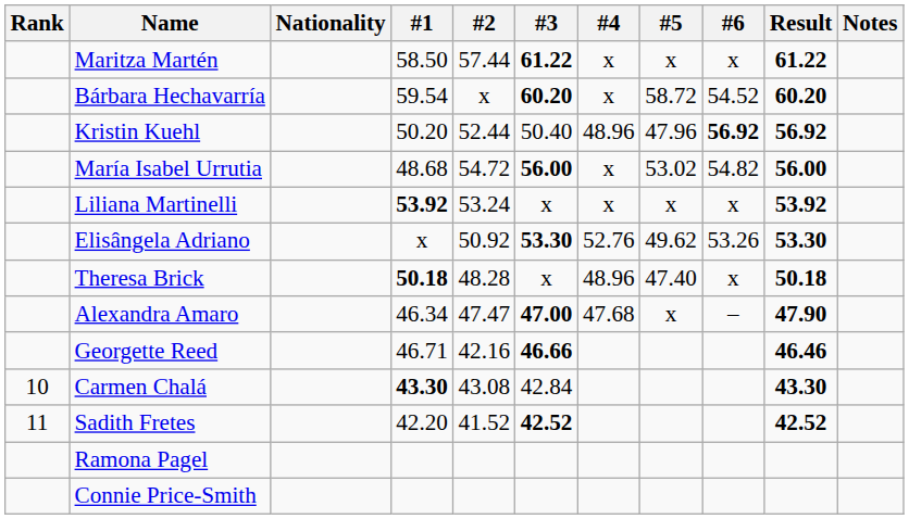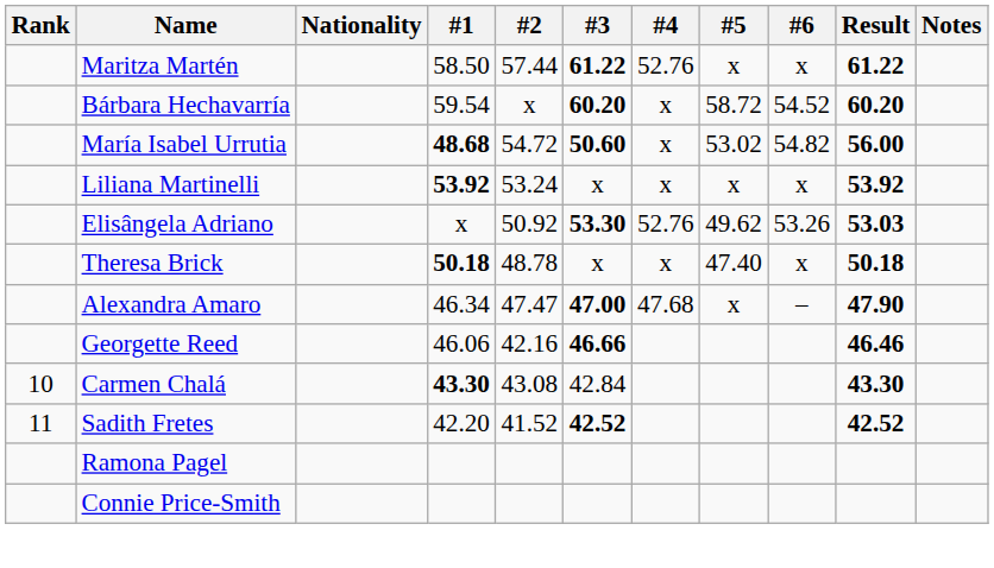 <table class="wikitable sortable" style="text-align:center">
 <tr>
 <th>Rank</th>
 <th>Name</th>
 <th>Nationality</th>
 <th>#1</th>
 <th>#2</th>
 <th>#3</th>
 <th>#4</th>
 <th>#5</th>
 <th>#6</th>
 <th>Result</th>
 <th>Notes</th>
 </tr>
 <tr>
 <td></td>
 <td align=left><a href='#'>Maritza Martén</a></td>
 <td align=left></td>
 <td>58.50</td>
 <td>57.44</td>
 <td><strong>61.22</strong></td>
-<td>x</td>
+<td>52.76</td>
 <td>x</td>
 <td>x</td>
 <td><strong>61.22</strong></td>
 <td></td>
 </tr>
 <tr>
 <td></td>
 <td align=left><a href='#'>Bárbara Hechavarría</a></td>
 <td align=left></td>
 <td>59.54</td>
 <td>x</td>
 <td><strong>60.20</strong></td>
 <td>x</td>
 <td>58.72</td>
 <td>54.52</td>
 <td><strong>60.20</strong></td>
 <td></td>
 </tr>
 <tr>
 <td></td>
-<td align=left><a href='#'>Kristin Kuehl</a></td>
-<td align=left></td>
-<td>50.20</td>
-<td>52.44</td>
-<td>50.40</td>
-<td>48.96</td>
-<td>47.96</td>
-<td><strong>56.92</strong></td>
-<td><strong>56.92</strong></td>
-<td></td>
-</tr>
-<tr>
-<td></td>
 <td align=left><a href='#'>María Isabel Urrutia</a></td>
 <td align=left></td>
-<td>48.68</td>
+<td><strong>48.68</strong></td>
 <td>54.72</td>
-<td><strong>56.00</strong></td>
+<td><strong>50.60</strong></td>
 <td>x</td>
 <td>53.02</td>
 <td>54.82</td>
 <td><strong>56.00</strong></td>
 <td></td>
 </tr>
 <tr>
 <td></td>
 <td align=left><a href='#'>Liliana Martinelli</a></td>
 <td align=left></td>
 <td><strong>53.92</strong></td>
 <td>53.24</td>
 <td>x</td>
 <td>x</td>
 <td>x</td>
 <td>x</td>
 <td><strong>53.92</strong></td>
 <td></td>
 </tr>
 <tr>
 <td></td>
 <td align=left><a href='#'>Elisângela Adriano</a></td>
 <td align=left></td>
 <td>x</td>
 <td>50.92</td>
 <td><strong>53.30</strong></td>
 <td>52.76</td>
 <td>49.62</td>
 <td>53.26</td>
-<td><strong>53.30</strong></td>
+<td><strong>53.03</strong></td>
 <td></td>
 </tr>
 <tr>
 <td></td>
 <td align=left><a href='#'>Theresa Brick</a></td>
 <td align=left></td>
 <td><strong>50.18</strong></td>
-<td>48.28</td>
+<td>48.78</td>
 <td>x</td>
-<td>48.96</td>
+<td>x</td>
 <td>47.40</td>
 <td>x</td>
 <td><strong>50.18</strong></td>
 <td></td>
 </tr>
 <tr>
 <td></td>
 <td align=left><a href='#'>Alexandra Amaro</a></td>
 <td align=left></td>
 <td>46.34</td>
 <td>47.47</td>
 <td><strong>47.00</strong></td>
 <td>47.68</td>
 <td>x</td>
 <td>–</td>
 <td><strong>47.90</strong></td>
 <td></td>
 </tr>
 <tr>
 <td></td>
 <td align=left><a href='#'>Georgette Reed</a></td>
 <td align=left></td>
-<td>46.71</td>
+<td>46.06</td>
 <td>42.16</td>
 <td><strong>46.66</strong></td>
 <td></td>
 <td></td>
 <td></td>
 <td><strong>46.46</strong></td>
 <td></td>
 </tr>
 <tr>
 <td>10</td>
 <td align=left><a href='#'>Carmen Chalá</a></td>
 <td align=left></td>
 <td><strong>43.30</strong></td>
 <td>43.08</td>
 <td>42.84</td>
 <td></td>
 <td></td>
 <td></td>
 <td><strong>43.30</strong></td>
 <td></td>
 </tr>
 <tr>
 <td>11</td>
 <td align=left><a href='#'>Sadith Fretes</a></td>
 <td align=left></td>
 <td>42.20</td>
 <td>41.52</td>
 <td><strong>42.52</strong></td>
 <td></td>
 <td></td>
 <td></td>
 <td><strong>42.52</strong></td>
 <td></td>
 </tr>
 <tr>
 <td></td>
 <td align=left><a href='#'>Ramona Pagel</a></td>
 <td align=left></td>
 <td></td>
 <td></td>
 <td></td>
 <td></td>
 <td></td>
 <td></td>
 <td><strong></strong></td>
 <td></td>
 </tr>
 <tr>
 <td></td>
 <td align=left><a href='#'>Connie Price-Smith</a></td>
 <td align=left></td>
 <td></td>
 <td></td>
 <td></td>
 <td></td>
 <td></td>
 <td></td>
 <td><strong></strong></td>
 <td></td>
 </tr>
 </table>
